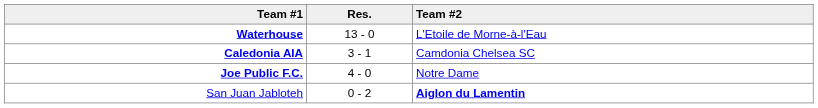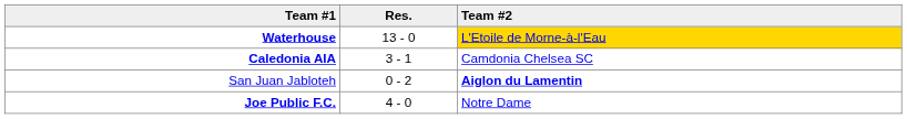 <table border=1 cellspacing=0 cellpadding=4 style="border-collapse: collapse;" width=70%>
 <tr bgcolor="efefef">
 <th align=right>Team #1</th>
 <th>Res.</th>
 <th align=left>Team #2</th>
 </tr>
 <tr>
 <td align=right><strong><a href='#'>Waterhouse</a></strong> </td>
 <td align=center>13 - 0</td>
-<td> <a href='#'>L'Etoile de Morne-à-l'Eau</a></td>
+<td style="background: gold;"> <a href='#'>L'Etoile de Morne-à-l'Eau</a></td>
 </tr>
 <tr>
 <td align=right><strong><a href='#'>Caledonia AIA</a></strong> </td>
 <td align=center>3 - 1</td>
 <td> <a href='#'>Camdonia Chelsea SC</a></td>
 </tr>
 <tr>
+<td align=right><a href='#'>San Juan Jabloteh</a> </td>
+<td align=center>0 - 2</td>
+<td> <strong><a href='#'>Aiglon du Lamentin</a></strong></td>
+</tr>
+<tr>
 <td align=right><strong><a href='#'>Joe Public F.C.</a></strong> </td>
 <td align=center>4 - 0</td>
 <td> <a href='#'>Notre Dame</a></td>
 </tr>
-<tr>
-<td align=right><a href='#'>San Juan Jabloteh</a> </td>
-<td align=center>0 - 2</td>
-<td> <strong><a href='#'>Aiglon du Lamentin</a></strong></td>
-</tr>
 </table>
